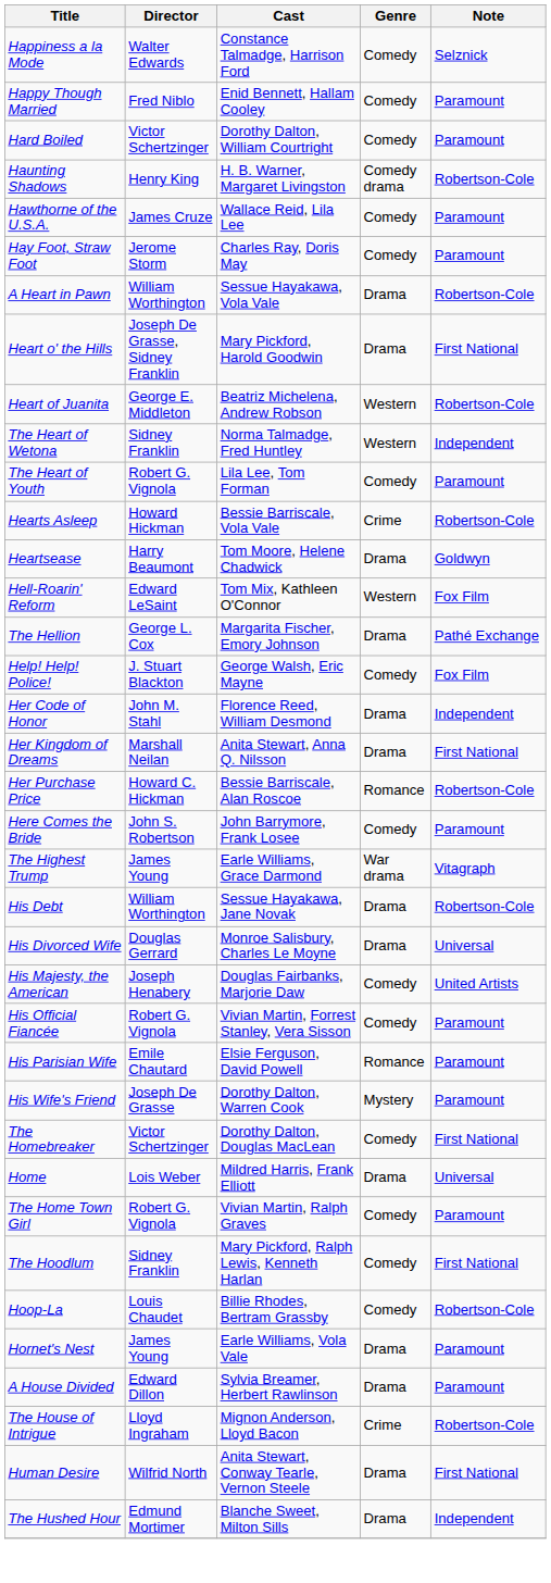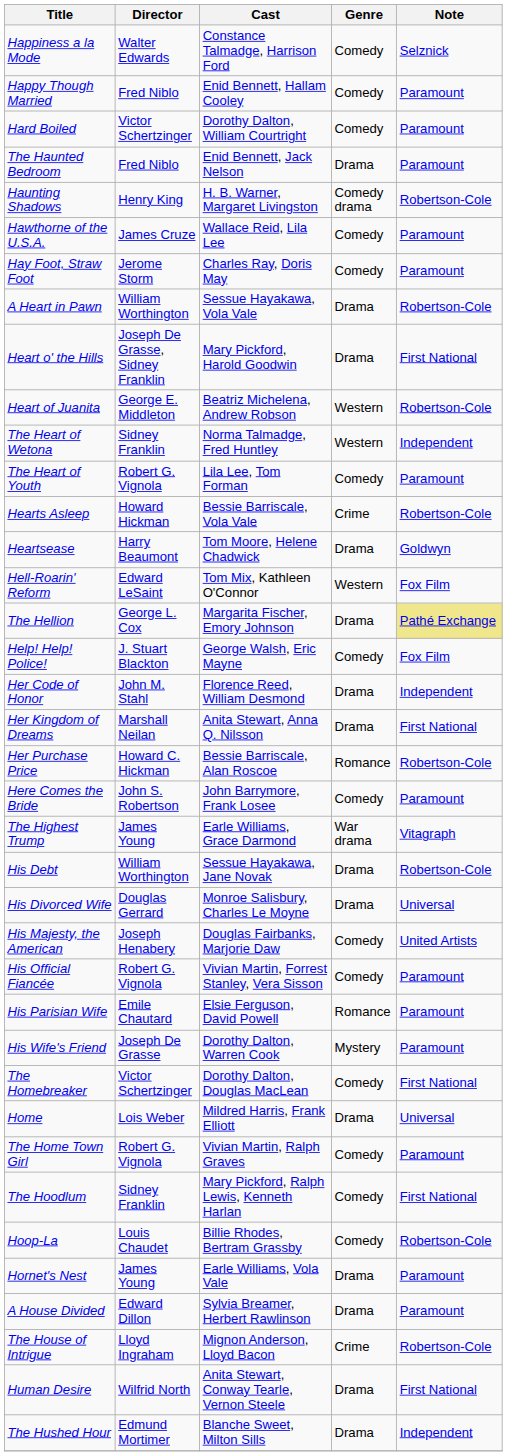 <table class="wikitable">
 <tr>
 <th style="width:21%;">Title</th>
 <th style="width:16%;">Director</th>
 <th style="width:25%;">Cast</th>
 <th style="width:10%;">Genre</th>
 <th style="width:20%;">Note</th>
 </tr>
 <tr>
 <td><em><a href='#'>Happiness a la Mode</a></em></td>
 <td><a href='#'>Walter Edwards</a></td>
 <td><a href='#'>Constance Talmadge</a>, <a href='#'>Harrison Ford</a></td>
 <td>Comedy</td>
 <td><a href='#'>Selznick</a></td>
 </tr>
 <tr>
 <td><em><a href='#'>Happy Though Married</a></em></td>
 <td><a href='#'>Fred Niblo</a></td>
 <td><a href='#'>Enid Bennett</a>, <a href='#'>Hallam Cooley</a></td>
 <td>Comedy</td>
 <td><a href='#'>Paramount</a></td>
 </tr>
 <tr>
 <td><em><a href='#'>Hard Boiled</a></em></td>
 <td><a href='#'>Victor Schertzinger</a></td>
 <td><a href='#'>Dorothy Dalton</a>, <a href='#'>William Courtright</a></td>
 <td>Comedy</td>
+<td><a href='#'>Paramount</a></td>
+</tr>
+<tr>
+<td><em><a href='#'>The Haunted Bedroom</a></em></td>
+<td><a href='#'>Fred Niblo</a></td>
+<td><a href='#'>Enid Bennett</a>, <a href='#'>Jack Nelson</a></td>
+<td>Drama</td>
 <td><a href='#'>Paramount</a></td>
 </tr>
 <tr>
 <td><em><a href='#'>Haunting Shadows</a></em></td>
 <td><a href='#'>Henry King</a></td>
 <td><a href='#'>H. B. Warner</a>, <a href='#'>Margaret Livingston</a></td>
 <td>Comedy drama</td>
 <td><a href='#'>Robertson-Cole</a></td>
 </tr>
 <tr>
 <td><em><a href='#'>Hawthorne of the U.S.A.</a></em></td>
 <td><a href='#'>James Cruze</a></td>
 <td><a href='#'>Wallace Reid</a>, <a href='#'>Lila Lee</a></td>
 <td>Comedy</td>
 <td><a href='#'>Paramount</a></td>
 </tr>
 <tr>
 <td><em><a href='#'>Hay Foot, Straw Foot</a></em></td>
 <td><a href='#'>Jerome Storm</a></td>
 <td><a href='#'>Charles Ray</a>, <a href='#'>Doris May</a></td>
 <td>Comedy</td>
 <td><a href='#'>Paramount</a></td>
 </tr>
 <tr>
 <td><em><a href='#'>A Heart in Pawn</a></em></td>
 <td><a href='#'>William Worthington</a></td>
 <td><a href='#'>Sessue Hayakawa</a>, <a href='#'>Vola Vale</a></td>
 <td>Drama</td>
 <td><a href='#'>Robertson-Cole</a></td>
 </tr>
 <tr>
 <td><em><a href='#'>Heart o' the Hills</a></em></td>
 <td><a href='#'>Joseph De Grasse</a>, <a href='#'>Sidney Franklin</a></td>
 <td><a href='#'>Mary Pickford</a>, <a href='#'>Harold Goodwin</a></td>
 <td>Drama</td>
 <td><a href='#'>First National</a></td>
 </tr>
 <tr>
 <td><em><a href='#'>Heart of Juanita</a></em></td>
 <td><a href='#'>George E. Middleton</a></td>
 <td><a href='#'>Beatriz Michelena</a>, <a href='#'>Andrew Robson</a></td>
 <td>Western</td>
 <td><a href='#'>Robertson-Cole</a></td>
 </tr>
 <tr>
 <td><em><a href='#'>The Heart of Wetona</a></em></td>
 <td><a href='#'>Sidney Franklin</a></td>
 <td><a href='#'>Norma Talmadge</a>, <a href='#'>Fred Huntley</a></td>
 <td>Western</td>
 <td><a href='#'>Independent</a></td>
 </tr>
 <tr>
 <td><em><a href='#'>The Heart of Youth</a></em></td>
 <td><a href='#'>Robert G. Vignola</a></td>
 <td><a href='#'>Lila Lee</a>, <a href='#'>Tom Forman</a></td>
 <td>Comedy</td>
 <td><a href='#'>Paramount</a></td>
 </tr>
 <tr>
 <td><em><a href='#'>Hearts Asleep</a></em></td>
 <td><a href='#'>Howard Hickman</a></td>
 <td><a href='#'>Bessie Barriscale</a>, <a href='#'>Vola Vale</a></td>
 <td>Crime</td>
 <td><a href='#'>Robertson-Cole</a></td>
 </tr>
 <tr>
 <td><em><a href='#'>Heartsease</a></em></td>
 <td><a href='#'>Harry Beaumont</a></td>
 <td><a href='#'>Tom Moore</a>, <a href='#'>Helene Chadwick</a></td>
 <td>Drama</td>
 <td><a href='#'>Goldwyn</a></td>
 </tr>
 <tr>
 <td><em><a href='#'>Hell-Roarin' Reform</a></em></td>
 <td><a href='#'>Edward LeSaint</a></td>
 <td><a href='#'>Tom Mix</a>, Kathleen O'Connor</td>
 <td>Western</td>
 <td><a href='#'>Fox Film</a></td>
 </tr>
 <tr>
 <td><em><a href='#'>The Hellion</a></em></td>
 <td><a href='#'>George L. Cox</a></td>
 <td><a href='#'>Margarita Fischer</a>, <a href='#'>Emory Johnson</a></td>
 <td>Drama</td>
-<td><a href='#'>Pathé Exchange</a></td>
+<td style="background: khaki;"><a href='#'>Pathé Exchange</a></td>
 </tr>
 <tr>
 <td><em><a href='#'>Help! Help! Police!</a></em></td>
 <td><a href='#'>J. Stuart Blackton</a></td>
 <td><a href='#'>George Walsh</a>, <a href='#'>Eric Mayne</a></td>
 <td>Comedy</td>
 <td><a href='#'>Fox Film</a></td>
 </tr>
 <tr>
 <td><em><a href='#'>Her Code of Honor</a></em></td>
 <td><a href='#'>John M. Stahl</a></td>
 <td><a href='#'>Florence Reed</a>, <a href='#'>William Desmond</a></td>
 <td>Drama</td>
 <td><a href='#'>Independent</a></td>
 </tr>
 <tr>
 <td><em><a href='#'>Her Kingdom of Dreams</a></em></td>
 <td><a href='#'>Marshall Neilan</a></td>
 <td><a href='#'>Anita Stewart</a>, <a href='#'>Anna Q. Nilsson</a></td>
 <td>Drama</td>
 <td><a href='#'>First National</a></td>
 </tr>
 <tr>
 <td><em><a href='#'>Her Purchase Price</a></em></td>
 <td><a href='#'>Howard C. Hickman</a></td>
 <td><a href='#'>Bessie Barriscale</a>, <a href='#'>Alan Roscoe</a></td>
 <td>Romance</td>
 <td><a href='#'>Robertson-Cole</a></td>
 </tr>
 <tr>
 <td><em><a href='#'>Here Comes the Bride</a></em></td>
 <td><a href='#'>John S. Robertson</a></td>
 <td><a href='#'>John Barrymore</a>, <a href='#'>Frank Losee</a></td>
 <td>Comedy</td>
 <td><a href='#'>Paramount</a></td>
 </tr>
 <tr>
 <td><em><a href='#'>The Highest Trump</a></em></td>
 <td><a href='#'>James Young</a></td>
 <td><a href='#'>Earle Williams</a>, <a href='#'>Grace Darmond</a></td>
 <td>War drama</td>
 <td><a href='#'>Vitagraph</a></td>
 </tr>
 <tr>
 <td><em><a href='#'>His Debt</a></em></td>
 <td><a href='#'>William Worthington</a></td>
 <td><a href='#'>Sessue Hayakawa</a>, <a href='#'>Jane Novak</a></td>
 <td>Drama</td>
 <td><a href='#'>Robertson-Cole</a></td>
 </tr>
 <tr>
 <td><em><a href='#'>His Divorced Wife</a></em></td>
 <td><a href='#'>Douglas Gerrard</a></td>
 <td><a href='#'>Monroe Salisbury</a>, <a href='#'>Charles Le Moyne</a></td>
 <td>Drama</td>
 <td><a href='#'>Universal</a></td>
 </tr>
 <tr>
 <td><em><a href='#'>His Majesty, the American</a></em></td>
 <td><a href='#'>Joseph Henabery</a></td>
 <td><a href='#'>Douglas Fairbanks</a>, <a href='#'>Marjorie Daw</a></td>
 <td>Comedy</td>
 <td><a href='#'>United Artists</a></td>
 </tr>
 <tr>
 <td><em><a href='#'>His Official Fiancée</a></em></td>
 <td><a href='#'>Robert G. Vignola</a></td>
 <td><a href='#'>Vivian Martin</a>, <a href='#'>Forrest Stanley</a>, <a href='#'>Vera Sisson</a></td>
 <td>Comedy</td>
 <td><a href='#'>Paramount</a></td>
 </tr>
 <tr>
 <td><em><a href='#'>His Parisian Wife</a></em></td>
 <td><a href='#'>Emile Chautard</a></td>
 <td><a href='#'>Elsie Ferguson</a>, <a href='#'>David Powell</a></td>
 <td>Romance</td>
 <td><a href='#'>Paramount</a></td>
 </tr>
 <tr>
 <td><em><a href='#'>His Wife's Friend</a></em></td>
 <td><a href='#'>Joseph De Grasse</a></td>
 <td><a href='#'>Dorothy Dalton</a>, <a href='#'>Warren Cook</a></td>
 <td>Mystery</td>
 <td><a href='#'>Paramount</a></td>
 </tr>
 <tr>
 <td><em><a href='#'>The Homebreaker</a></em></td>
 <td><a href='#'>Victor Schertzinger</a></td>
 <td><a href='#'>Dorothy Dalton</a>, <a href='#'>Douglas MacLean</a></td>
 <td>Comedy</td>
 <td><a href='#'>First National</a></td>
 </tr>
 <tr>
 <td><em><a href='#'>Home</a></em></td>
 <td><a href='#'>Lois Weber</a></td>
 <td><a href='#'>Mildred Harris</a>, <a href='#'>Frank Elliott</a></td>
 <td>Drama</td>
 <td><a href='#'>Universal</a></td>
 </tr>
 <tr>
 <td><em><a href='#'>The Home Town Girl</a></em></td>
 <td><a href='#'>Robert G. Vignola</a></td>
 <td><a href='#'>Vivian Martin</a>, <a href='#'>Ralph Graves</a></td>
 <td>Comedy</td>
 <td><a href='#'>Paramount</a></td>
 </tr>
 <tr>
 <td><em><a href='#'>The Hoodlum</a></em></td>
 <td><a href='#'>Sidney Franklin</a></td>
 <td><a href='#'>Mary Pickford</a>, <a href='#'>Ralph Lewis</a>, <a href='#'>Kenneth Harlan</a></td>
 <td>Comedy</td>
 <td><a href='#'>First National</a></td>
 </tr>
 <tr>
 <td><em><a href='#'>Hoop-La</a></em></td>
 <td><a href='#'>Louis Chaudet</a></td>
 <td><a href='#'>Billie Rhodes</a>, <a href='#'>Bertram Grassby</a></td>
 <td>Comedy</td>
 <td><a href='#'>Robertson-Cole</a></td>
 </tr>
 <tr>
 <td><em><a href='#'>Hornet's Nest</a></em></td>
 <td><a href='#'>James Young</a></td>
 <td><a href='#'>Earle Williams</a>, <a href='#'>Vola Vale</a></td>
 <td>Drama</td>
 <td><a href='#'>Paramount</a></td>
 </tr>
 <tr>
 <td><em><a href='#'>A House Divided</a></em></td>
 <td><a href='#'>Edward Dillon</a></td>
 <td><a href='#'>Sylvia Breamer</a>, <a href='#'>Herbert Rawlinson</a></td>
 <td>Drama</td>
 <td><a href='#'>Paramount</a></td>
 </tr>
 <tr>
 <td><em><a href='#'>The House of Intrigue</a></em></td>
 <td><a href='#'>Lloyd Ingraham</a></td>
 <td><a href='#'>Mignon Anderson</a>, <a href='#'>Lloyd Bacon</a></td>
 <td>Crime</td>
 <td><a href='#'>Robertson-Cole</a></td>
 </tr>
 <tr>
 <td><em><a href='#'>Human Desire</a></em></td>
 <td><a href='#'>Wilfrid North</a></td>
 <td><a href='#'>Anita Stewart</a>, <a href='#'>Conway Tearle</a>, <a href='#'>Vernon Steele</a></td>
 <td>Drama</td>
 <td><a href='#'>First National</a></td>
 </tr>
 <tr>
 <td><em><a href='#'>The Hushed Hour</a></em></td>
 <td><a href='#'>Edmund Mortimer</a></td>
 <td><a href='#'>Blanche Sweet</a>, <a href='#'>Milton Sills</a></td>
 <td>Drama</td>
 <td><a href='#'>Independent</a></td>
 </tr>
 <tr>
 </tr>
 </table>
